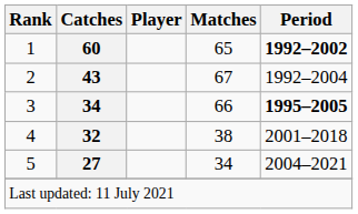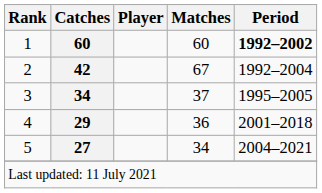 <table class="wikitable plainrowheaders sortable">
 <tr>
 <th scope=col>Rank</th>
 <th scope=col>Catches</th>
 <th scope=col>Player</th>
 <th scope=col>Matches</th>
 <th scope=col>Period</th>
 </tr>
 <tr>
 <td align=center>1</td>
 <th scope=row style="text-align:center;">60</th>
 <td></td>
-<td align=center>65</td>
+<td align=center>60</td>
 <td><strong>1992–2002</strong></td>
 </tr>
 <tr>
 <td align=center>2</td>
-<th scope=row style=text-align:center;>43</th>
+<th scope=row style=text-align:center;>42</th>
 <td></td>
 <td align=center>67</td>
 <td>1992–2004</td>
 </tr>
 <tr>
 <td align=center>3</td>
 <th scope=row style=text-align:center;>34</th>
 <td></td>
-<td align=center>66</td>
-<td><strong>1995–2005</strong></td>
+<td align=center>37</td>
+<td>1995–2005</td>
 </tr>
 <tr>
 <td align=center>4</td>
-<th scope=row style=text-align:center;>32</th>
+<th scope=row style=text-align:center;>29</th>
 <td></td>
-<td align=center>38</td>
+<td align=center>36</td>
 <td>2001–2018</td>
 </tr>
 <tr>
 <td align=center>5</td>
 <th scope=row style=text-align:center;>27</th>
 <td></td>
 <td align=center>34</td>
 <td>2004–2021</td>
 </tr>
 <tr>
 </tr>
 <tr class=sortbottom>
 <td colspan=5><small>Last updated: 11 July 2021</small></td>
 </tr>
 </table>
